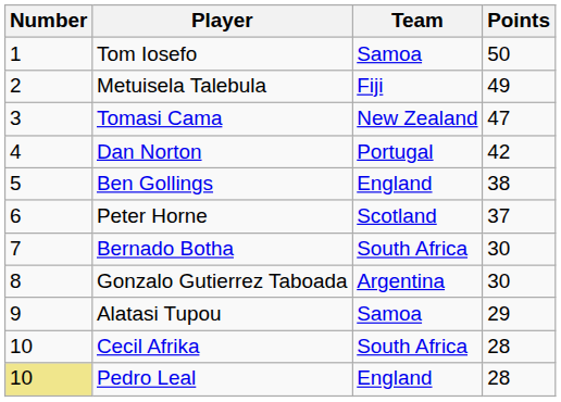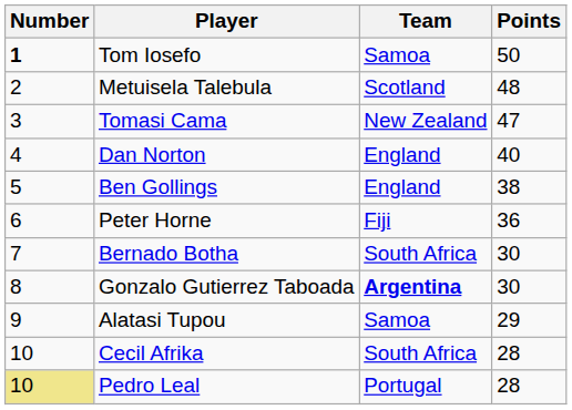 <table class="wikitable">
 <tr>
 <th>Number</th>
 <th>Player</th>
 <th>Team</th>
 <th>Points</th>
 </tr>
 <tr>
-<td>1</td>
+<td><strong>1</strong></td>
 <td>Tom Iosefo</td>
 <td><a href='#'>Samoa</a></td>
 <td>50</td>
 </tr>
 <tr>
 <td>2</td>
 <td>Metuisela Talebula</td>
-<td><a href='#'>Fiji</a></td>
-<td>49</td>
+<td><a href='#'>Scotland</a></td>
+<td>48</td>
 </tr>
 <tr>
 <td>3</td>
 <td><a href='#'>Tomasi Cama</a></td>
 <td><a href='#'>New Zealand</a></td>
 <td>47</td>
 </tr>
 <tr>
 <td>4</td>
 <td><a href='#'>Dan Norton</a></td>
-<td><a href='#'>Portugal</a></td>
-<td>42</td>
+<td><a href='#'>England</a></td>
+<td>40</td>
 </tr>
 <tr>
 <td>5</td>
 <td><a href='#'>Ben Gollings</a></td>
 <td><a href='#'>England</a></td>
 <td>38</td>
 </tr>
 <tr>
 <td>6</td>
 <td>Peter Horne</td>
-<td><a href='#'>Scotland</a></td>
-<td>37</td>
+<td><a href='#'>Fiji</a></td>
+<td>36</td>
 </tr>
 <tr>
 <td>7</td>
 <td><a href='#'>Bernado Botha</a></td>
 <td><a href='#'>South Africa</a></td>
 <td>30</td>
 </tr>
 <tr>
 <td>8</td>
 <td>Gonzalo Gutierrez Taboada</td>
-<td><a href='#'>Argentina</a></td>
+<td><strong><a href='#'>Argentina</a></strong></td>
 <td>30</td>
 </tr>
 <tr>
 <td>9</td>
 <td>Alatasi Tupou</td>
 <td><a href='#'>Samoa</a></td>
 <td>29</td>
 </tr>
 <tr>
 <td>10</td>
 <td><a href='#'>Cecil Afrika</a></td>
 <td><a href='#'>South Africa</a></td>
 <td>28</td>
 </tr>
 <tr>
 <td style="background: khaki;">10</td>
 <td><a href='#'>Pedro Leal</a></td>
-<td><a href='#'>England</a></td>
+<td><a href='#'>Portugal</a></td>
 <td>28</td>
 </tr>
 </table>
